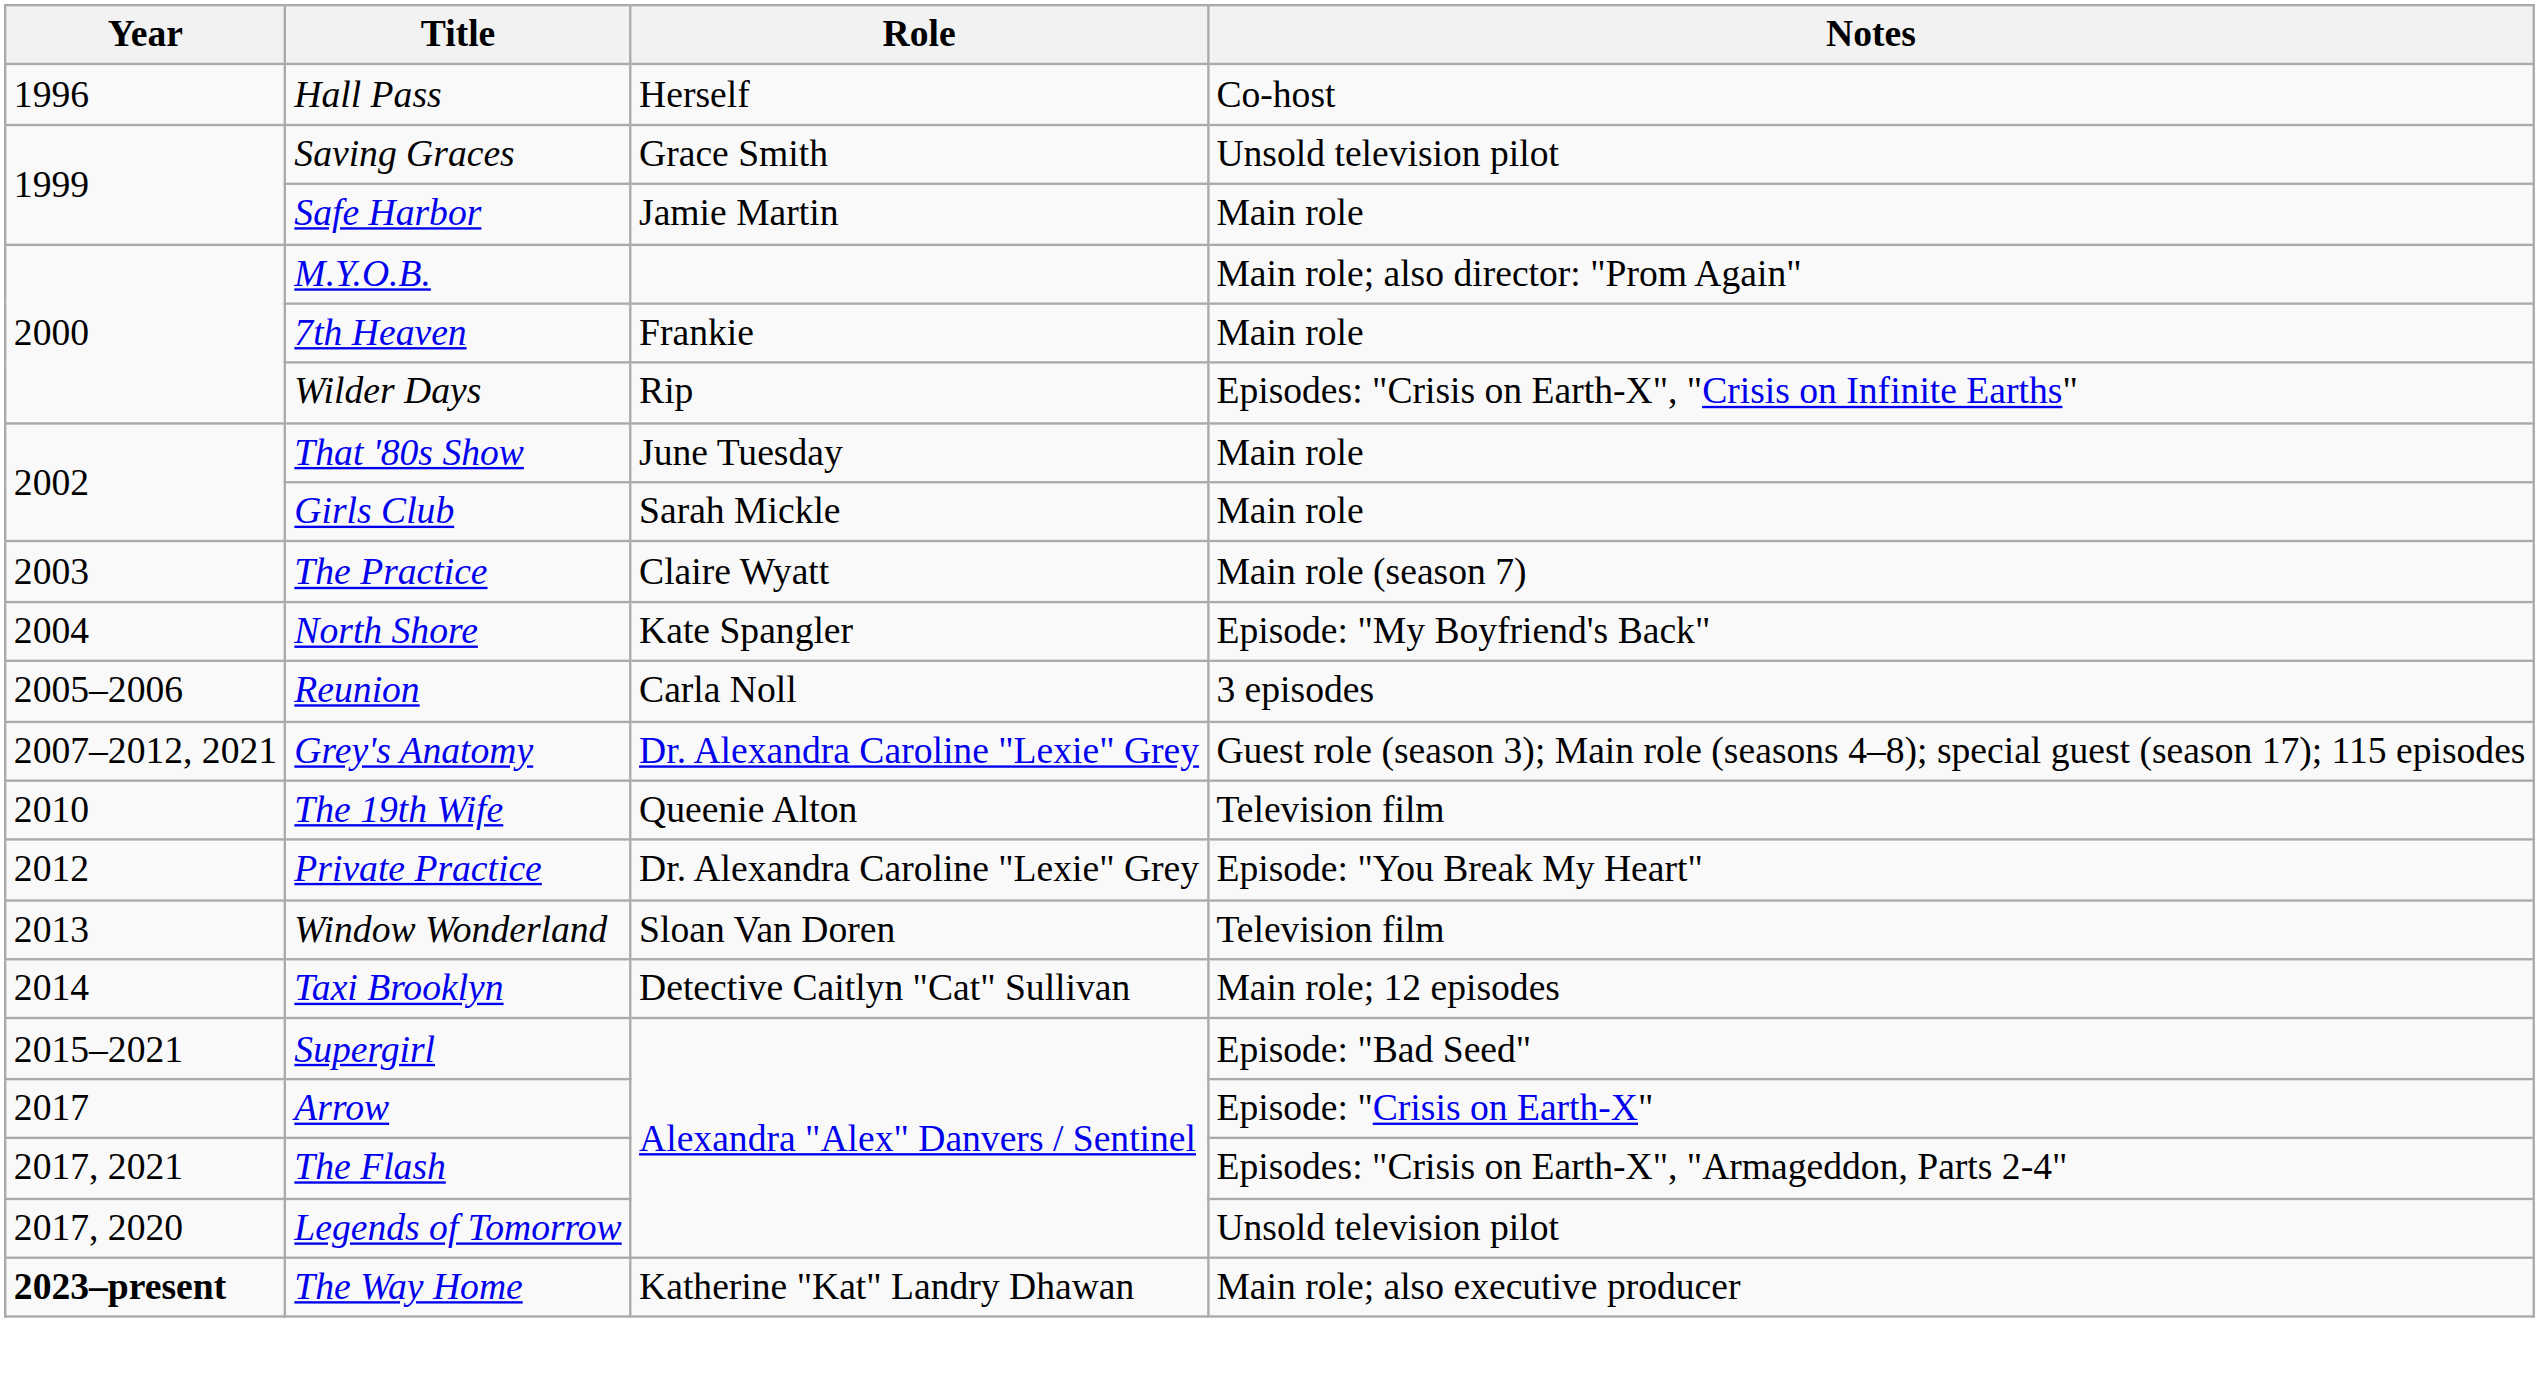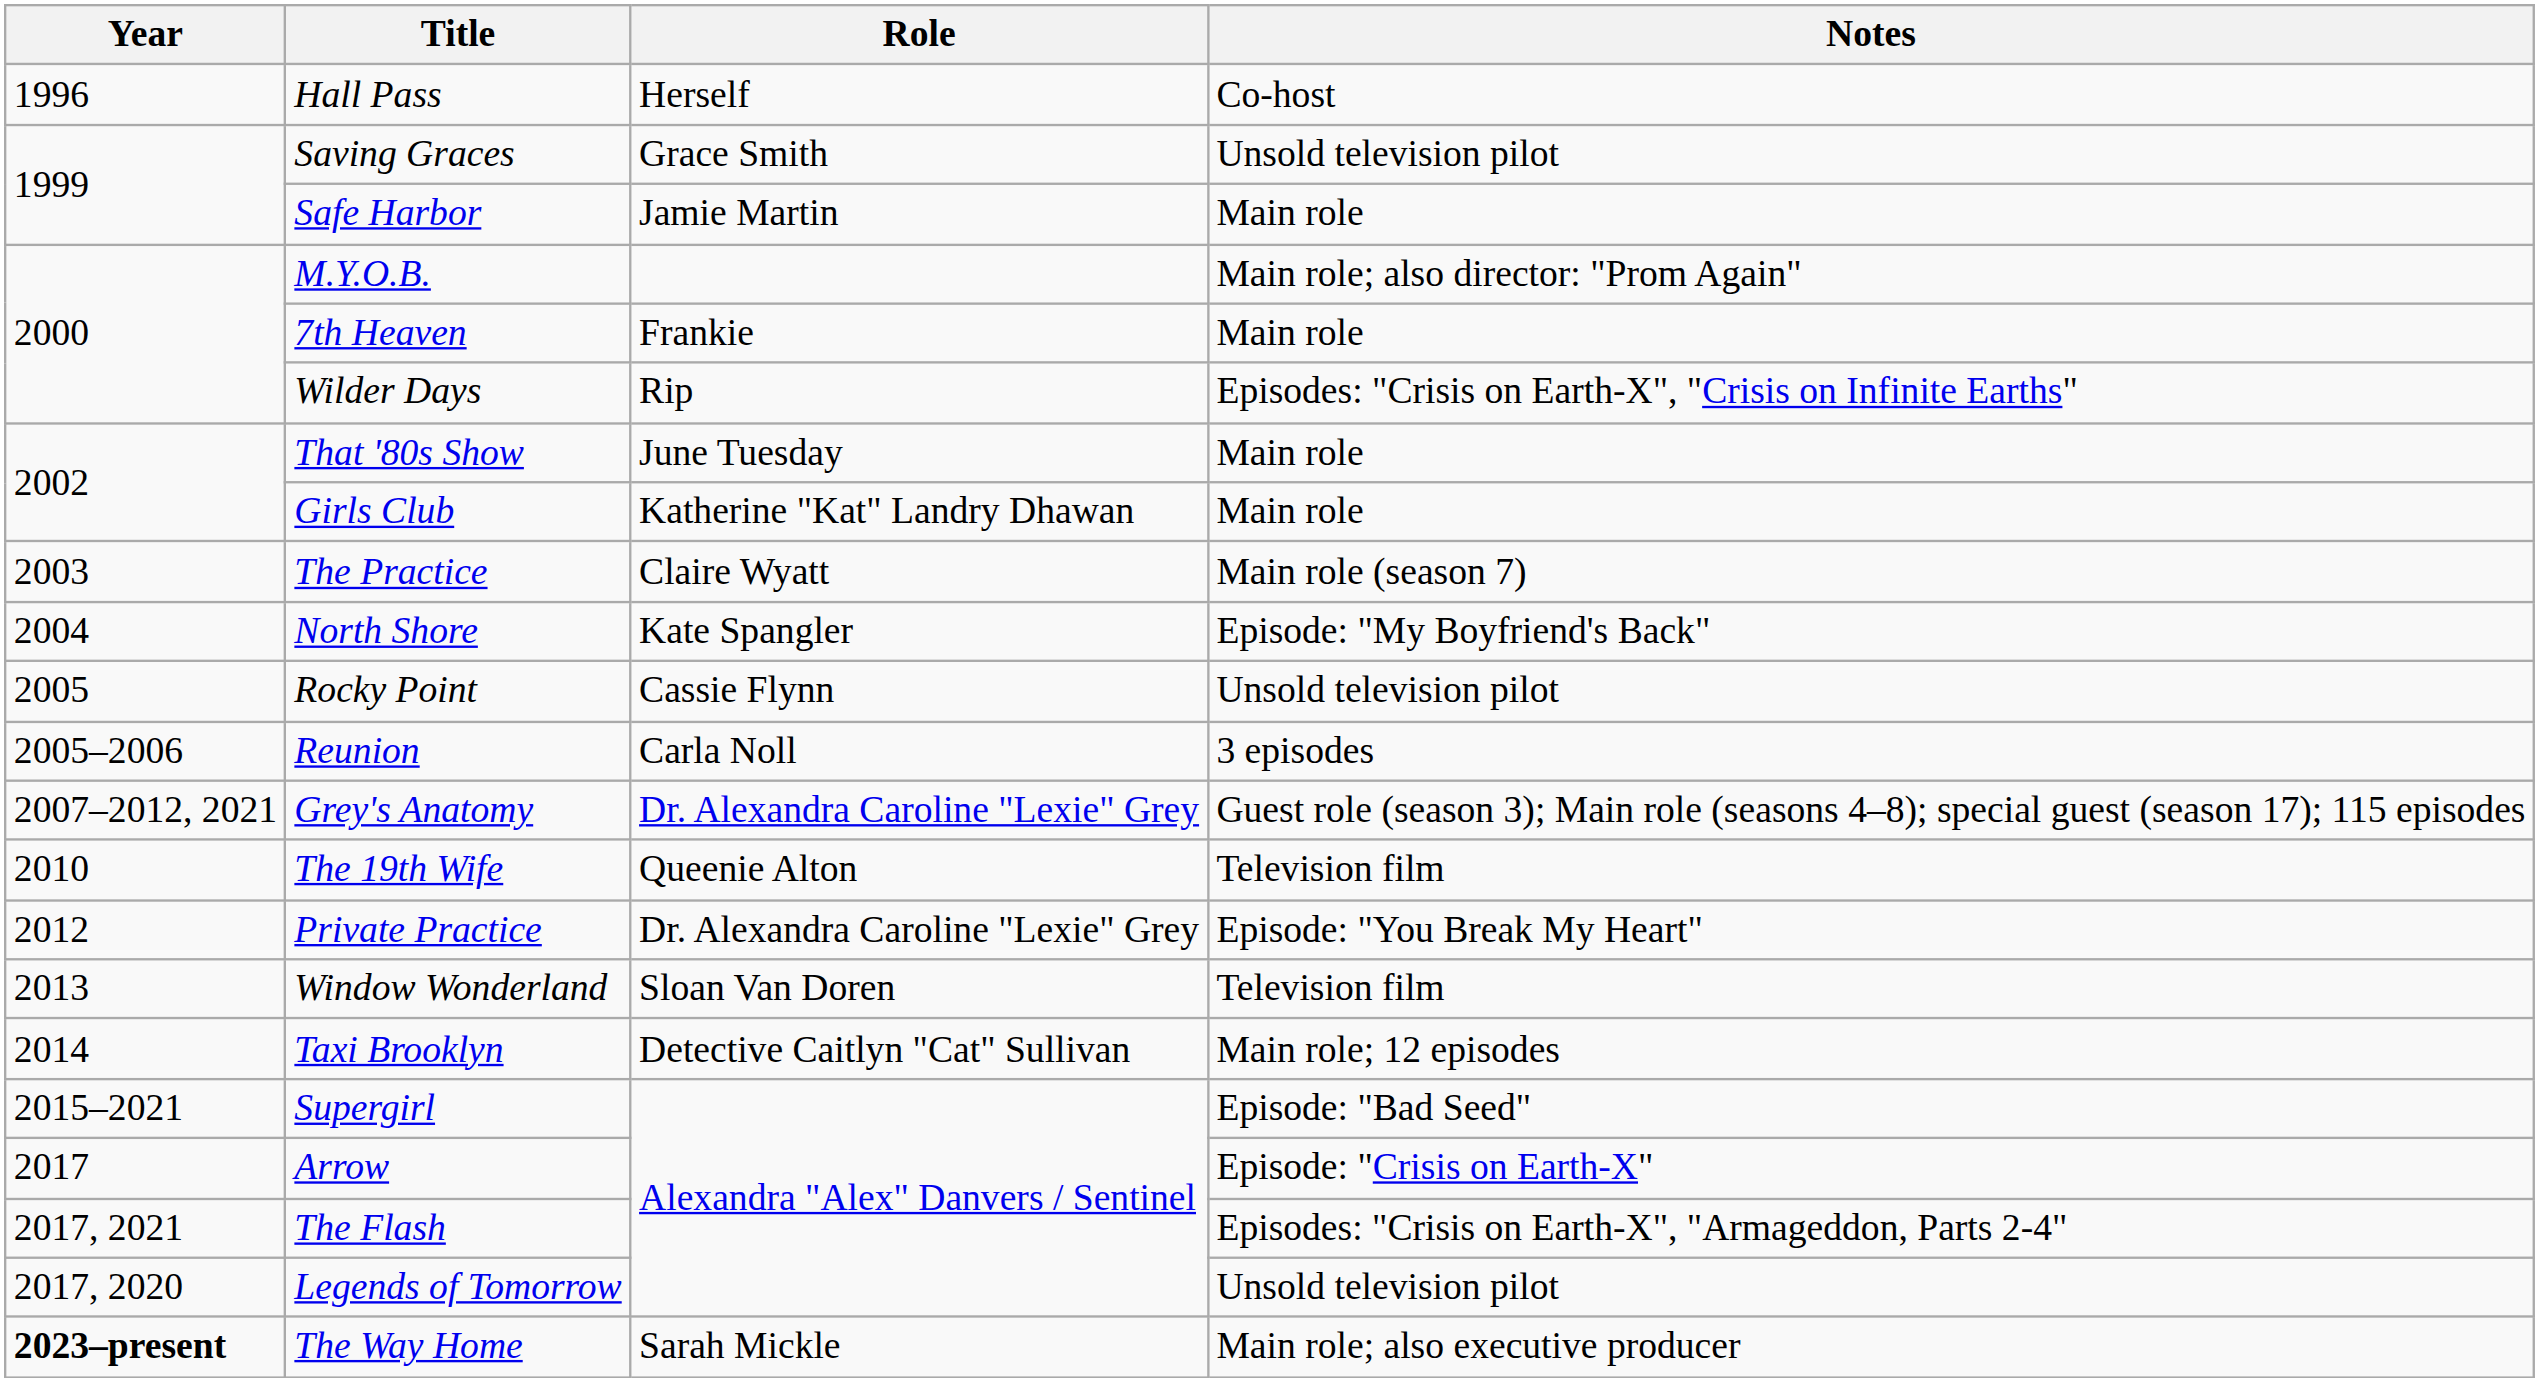 <table class="wikitable sortable">
 <tr>
 <th>Year</th>
 <th>Title</th>
 <th>Role</th>
 <th class="unsortable">Notes</th>
 </tr>
 <tr>
 <td>1996</td>
 <td><em>Hall Pass</em></td>
 <td>Herself</td>
 <td>Co-host</td>
 </tr>
 <tr>
 <td rowspan="2">1999</td>
 <td><em>Saving Graces</em></td>
 <td>Grace Smith</td>
 <td>Unsold television pilot</td>
 </tr>
 <tr>
 <td><em><a href='#'>Safe Harbor</a></em></td>
 <td>Jamie Martin</td>
 <td>Main role</td>
 </tr>
 <tr>
 <td rowspan="3">2000</td>
 <td><em><a href='#'>M.Y.O.B.</a></em></td>
 <td></td>
 <td>Main role; also director: "Prom Again"</td>
 </tr>
 <tr>
 <td><em><a href='#'>7th Heaven</a></em></td>
 <td>Frankie</td>
 <td>Main role</td>
 </tr>
 <tr>
 <td><em>Wilder Days</em></td>
 <td>Rip</td>
 <td>Episodes: "Crisis on Earth-X", "<a href='#'>Crisis on Infinite Earths</a>"</td>
 </tr>
 <tr>
 <td rowspan="2">2002</td>
 <td><em><a href='#'>That '80s Show</a></em></td>
 <td>June Tuesday</td>
 <td>Main role</td>
 </tr>
 <tr>
 <td><em><a href='#'>Girls Club</a></em></td>
-<td>Sarah Mickle</td>
+<td>Katherine "Kat" Landry Dhawan</td>
 <td>Main role</td>
 </tr>
 <tr>
 <td>2003</td>
 <td data-sort-value="Practice, The"><em><a href='#'>The Practice</a></em></td>
 <td>Claire Wyatt</td>
 <td>Main role (season 7)</td>
 </tr>
 <tr>
 <td>2004</td>
 <td><em><a href='#'>North Shore</a></em></td>
 <td>Kate Spangler</td>
 <td>Episode: "My Boyfriend's Back"</td>
+</tr>
+<tr>
+<td>2005</td>
+<td><em>Rocky Point</em></td>
+<td>Cassie Flynn</td>
+<td>Unsold television pilot</td>
 </tr>
 <tr>
 <td>2005–2006</td>
 <td><em><a href='#'>Reunion</a></em></td>
 <td>Carla Noll</td>
 <td>3 episodes</td>
 </tr>
 <tr>
 <td>2007–2012, 2021</td>
 <td><em><a href='#'>Grey's Anatomy</a></em></td>
 <td><a href='#'>Dr. Alexandra Caroline "Lexie" Grey</a></td>
 <td>Guest role (season 3); Main role (seasons 4–8); special guest (season 17); 115 episodes</td>
 </tr>
 <tr>
 <td>2010</td>
 <td><em><a href='#'>The 19th Wife</a></em></td>
 <td>Queenie Alton</td>
 <td>Television film</td>
 </tr>
 <tr>
 <td>2012</td>
 <td><em><a href='#'>Private Practice</a></em></td>
 <td>Dr. Alexandra Caroline "Lexie" Grey</td>
 <td>Episode: "You Break My Heart"</td>
 </tr>
 <tr>
 <td>2013</td>
 <td><em>Window Wonderland</em></td>
 <td>Sloan Van Doren</td>
 <td>Television film</td>
 </tr>
 <tr>
 <td>2014</td>
 <td><em><a href='#'>Taxi Brooklyn</a></em></td>
 <td>Detective Caitlyn "Cat" Sullivan</td>
 <td>Main role; 12 episodes</td>
 </tr>
 <tr>
 <td>2015–2021</td>
 <td><em><a href='#'>Supergirl</a></em></td>
 <td rowspan="4"><a href='#'>Alexandra "Alex" Danvers / Sentinel</a></td>
 <td>Episode: "Bad Seed"</td>
 </tr>
 <tr>
 <td>2017</td>
 <td><em><a href='#'>Arrow</a></em></td>
 <td>Episode: "<a href='#'>Crisis on Earth-X</a>"</td>
 </tr>
 <tr>
 <td>2017, 2021</td>
 <td data-sort-value="Flash, The"><em><a href='#'>The Flash</a></em></td>
 <td>Episodes: "Crisis on Earth-X", "Armageddon, Parts 2-4"</td>
 </tr>
 <tr>
 <td>2017, 2020</td>
 <td><em><a href='#'>Legends of Tomorrow</a></em></td>
 <td>Unsold television pilot</td>
 </tr>
 <tr>
 <td><strong>2023–present</strong></td>
 <td data-sort-value="Way Home, The"><em><a href='#'>The Way Home</a></em></td>
-<td>Katherine "Kat" Landry Dhawan</td>
+<td>Sarah Mickle</td>
 <td>Main role; also executive producer</td>
 </tr>
 </table>
